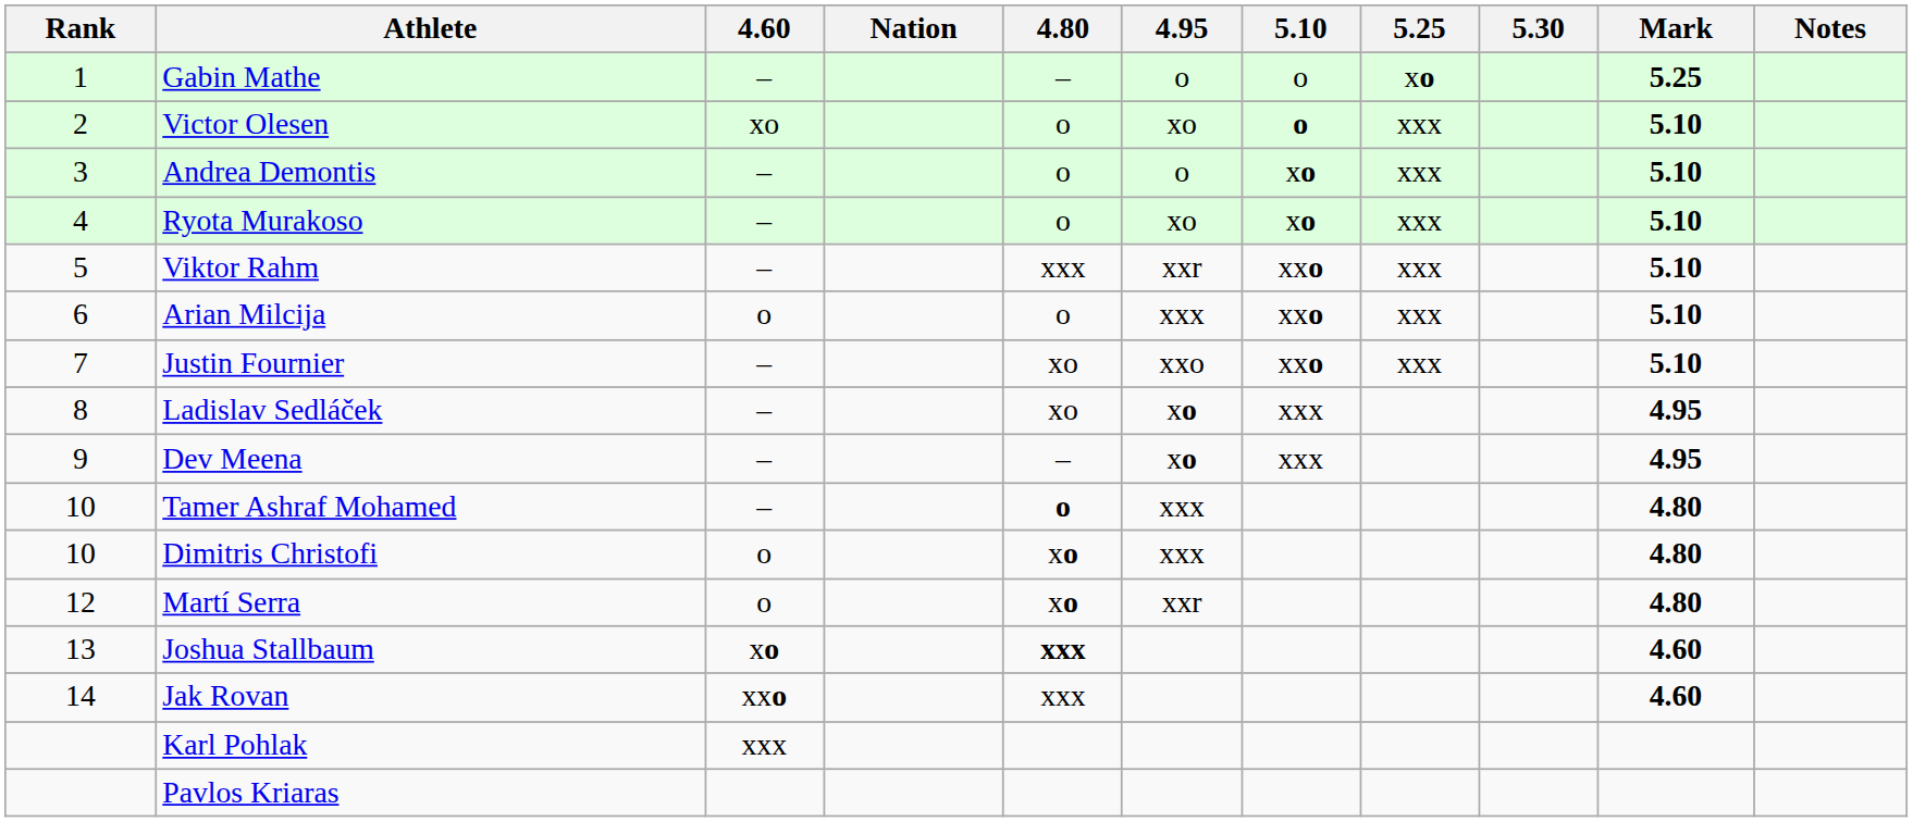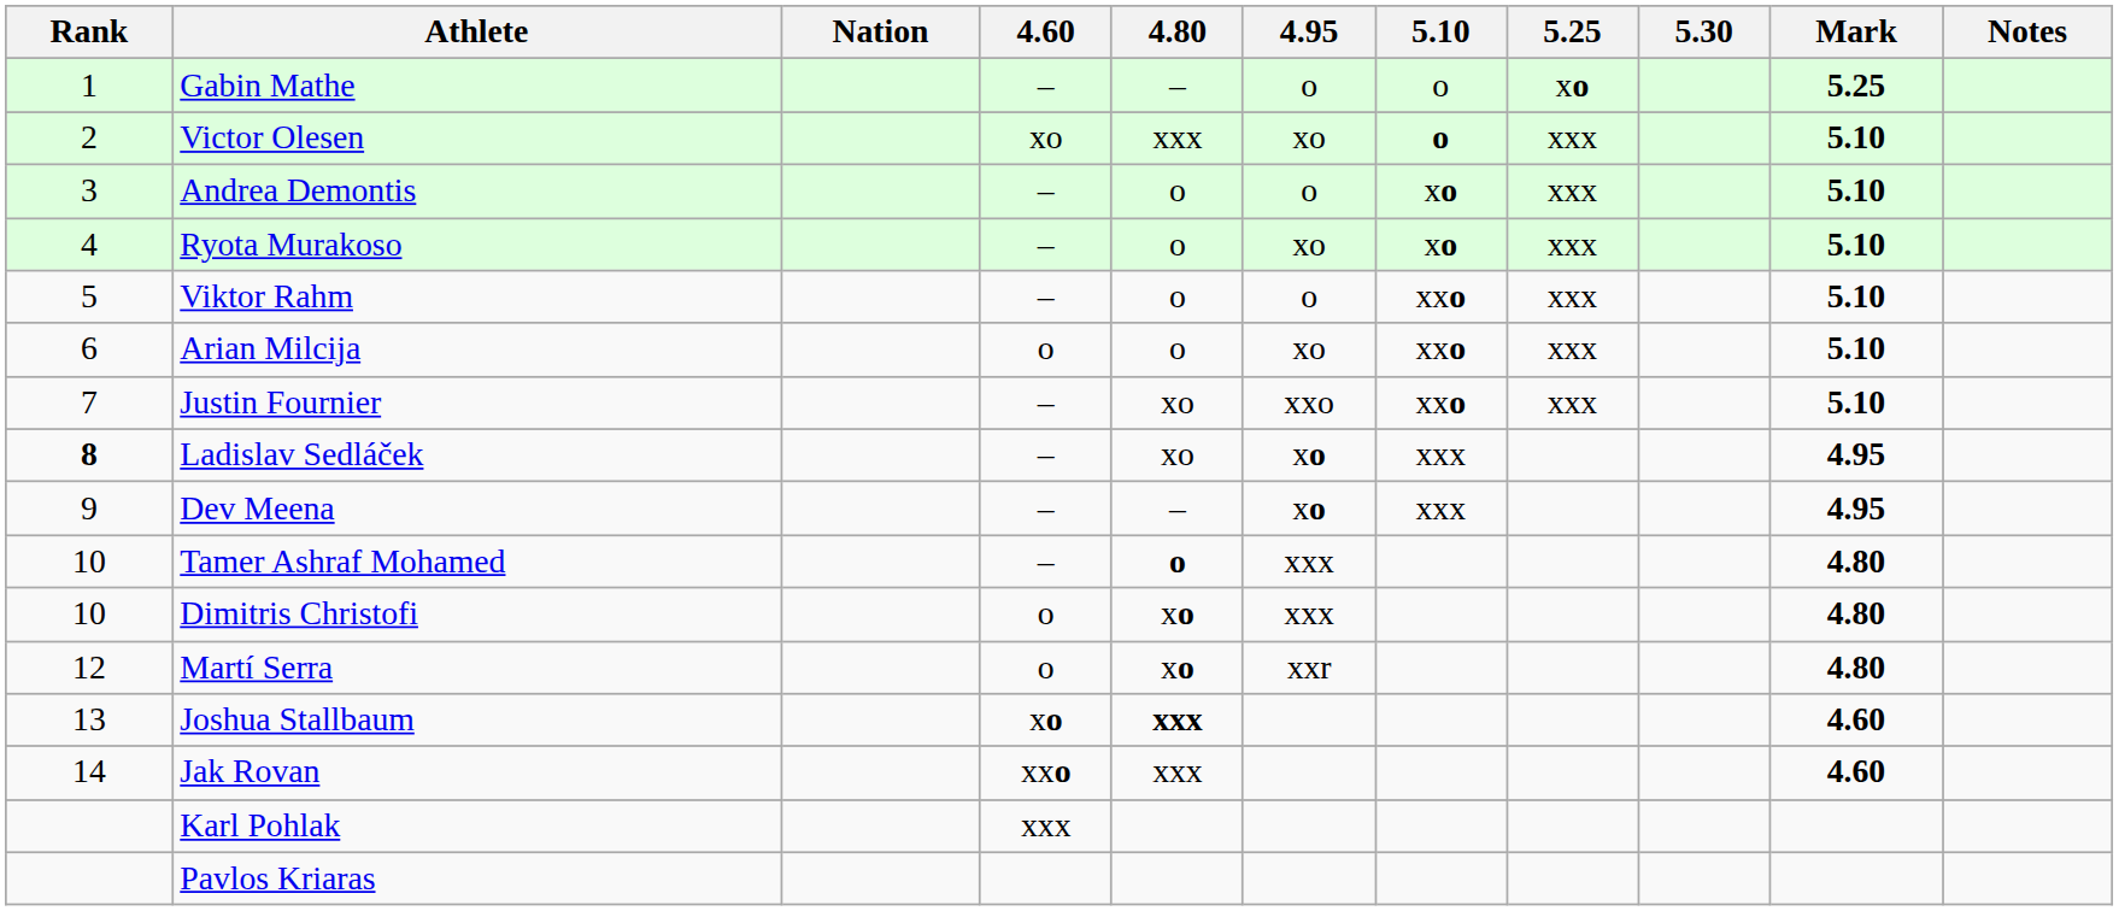 <table class="wikitable sortable" style="text-align:center;width: 80%;">
 <tr>
 <th scope="col">Rank</th>
 <th scope="col">Athlete</th>
+<th scope="col">Nation</th>
 <th scope="col">4.60</th>
-<th scope="col">Nation</th>
 <th scope="col">4.80</th>
 <th scope="col">4.95</th>
 <th scope="col">5.10</th>
 <th scope="col">5.25</th>
 <th scope="col">5.30</th>
 <th scope="col">Mark</th>
 <th scope="col">Notes</th>
 </tr>
 <tr bgcolor=ddffdd>
 <td>1</td>
 <td align=left><a href='#'>Gabin Mathe</a></td>
+<td align=left></td>
 <td>–</td>
-<td align=left></td>
 <td>–</td>
 <td>o</td>
 <td>o</td>
 <td>x<strong>o</strong></td>
 <td></td>
 <td><strong>5.25</strong></td>
 <td></td>
 </tr>
 <tr bgcolor=ddffdd>
 <td>2</td>
 <td align=left><a href='#'>Victor Olesen</a></td>
+<td align=left></td>
 <td>xo</td>
-<td align=left></td>
-<td>o</td>
+<td>xxx</td>
 <td>xo</td>
 <td><strong>o</strong></td>
 <td>xxx</td>
 <td></td>
 <td><strong>5.10</strong></td>
 <td></td>
 </tr>
 <tr bgcolor=ddffdd>
 <td>3</td>
 <td align=left><a href='#'>Andrea Demontis</a></td>
+<td align=left></td>
 <td>–</td>
-<td align=left></td>
 <td>o</td>
 <td>o</td>
 <td>x<strong>o</strong></td>
 <td>xxx</td>
 <td></td>
 <td><strong>5.10</strong></td>
 <td></td>
 </tr>
 <tr bgcolor=ddffdd>
 <td>4</td>
 <td align=left><a href='#'>Ryota Murakoso</a></td>
+<td align=left></td>
 <td>–</td>
-<td align=left></td>
 <td>o</td>
 <td>xo</td>
 <td>x<strong>o</strong></td>
 <td>xxx</td>
 <td></td>
 <td><strong>5.10</strong></td>
 <td></td>
 </tr>
 <tr>
 <td>5</td>
 <td align=left><a href='#'>Viktor Rahm</a></td>
+<td align=left></td>
 <td>–</td>
-<td align=left></td>
-<td>xxx</td>
-<td>xxr</td>
+<td>o</td>
+<td>o</td>
 <td>xx<strong>o</strong></td>
 <td>xxx</td>
 <td></td>
 <td><strong>5.10</strong></td>
 <td></td>
 </tr>
 <tr>
 <td>6</td>
 <td align=left><a href='#'>Arian Milcija</a></td>
-<td>o</td>
 <td align=left></td>
 <td>o</td>
-<td>xxx</td>
+<td>o</td>
+<td>xo</td>
 <td>xx<strong>o</strong></td>
 <td>xxx</td>
 <td></td>
 <td><strong>5.10</strong></td>
 <td></td>
 </tr>
 <tr>
 <td>7</td>
 <td align=left><a href='#'>Justin Fournier</a></td>
+<td align=left></td>
 <td>–</td>
-<td align=left></td>
 <td>xo</td>
 <td>xxo</td>
 <td>xx<strong>o</strong></td>
 <td>xxx</td>
 <td></td>
 <td><strong>5.10</strong></td>
 <td></td>
 </tr>
 <tr>
-<td>8</td>
+<td><strong>8</strong></td>
 <td align=left><a href='#'>Ladislav Sedláček</a></td>
+<td align=left></td>
 <td>–</td>
-<td align=left></td>
 <td>xo</td>
 <td>x<strong>o</strong></td>
 <td>xxx</td>
 <td></td>
 <td></td>
 <td><strong>4.95</strong></td>
 <td></td>
 </tr>
 <tr>
 <td>9</td>
 <td align=left><a href='#'>Dev Meena</a></td>
+<td align=left></td>
 <td>–</td>
-<td align=left></td>
 <td>–</td>
 <td>x<strong>o</strong></td>
 <td>xxx</td>
 <td></td>
 <td></td>
 <td><strong>4.95</strong></td>
 <td></td>
 </tr>
 <tr>
 <td>10</td>
 <td align=left><a href='#'>Tamer Ashraf Mohamed</a></td>
+<td align=left></td>
 <td>–</td>
-<td align=left></td>
 <td><strong>o</strong></td>
 <td>xxx</td>
 <td></td>
 <td></td>
 <td></td>
 <td><strong>4.80</strong></td>
 <td></td>
 </tr>
 <tr>
 <td>10</td>
 <td align=left><a href='#'>Dimitris Christofi</a></td>
+<td align=left></td>
 <td>o</td>
-<td align=left></td>
 <td>x<strong>o</strong></td>
 <td>xxx</td>
 <td></td>
 <td></td>
 <td></td>
 <td><strong>4.80</strong></td>
 <td></td>
 </tr>
 <tr>
 <td>12</td>
 <td align=left><a href='#'>Martí Serra</a></td>
+<td align=left></td>
 <td>o</td>
-<td align=left></td>
 <td>x<strong>o</strong></td>
 <td>xxr</td>
 <td></td>
 <td></td>
 <td></td>
 <td><strong>4.80</strong></td>
 <td></td>
 </tr>
 <tr>
 <td>13</td>
 <td align=left><a href='#'>Joshua Stallbaum</a></td>
+<td align=left></td>
 <td>x<strong>o</strong></td>
-<td align=left></td>
 <td><strong>xxx</strong></td>
 <td></td>
 <td></td>
 <td></td>
 <td></td>
 <td><strong>4.60</strong></td>
 <td></td>
 </tr>
 <tr>
 <td>14</td>
 <td align=left><a href='#'>Jak Rovan</a></td>
+<td align=left></td>
 <td>xx<strong>o</strong></td>
-<td align=left></td>
 <td>xxx</td>
 <td></td>
 <td></td>
 <td></td>
 <td></td>
 <td><strong>4.60</strong></td>
 <td></td>
 </tr>
 <tr>
 <td></td>
 <td align=left><a href='#'>Karl Pohlak</a></td>
+<td align=left></td>
 <td>xxx</td>
-<td align=left></td>
 <td></td>
 <td></td>
 <td></td>
 <td></td>
 <td></td>
 <td></td>
 <td></td>
 </tr>
 <tr>
 <td></td>
 <td align=left><a href='#'>Pavlos Kriaras</a></td>
+<td align=left></td>
 <td></td>
-<td align=left></td>
 <td></td>
 <td></td>
 <td></td>
 <td></td>
 <td></td>
 <td></td>
 <td></td>
 </tr>
 </table>
